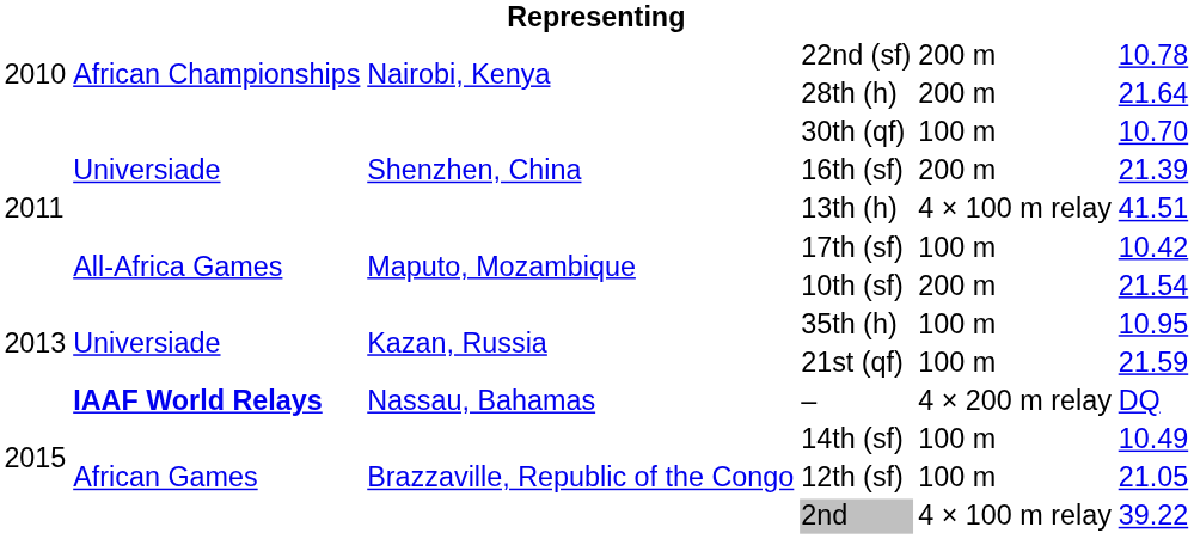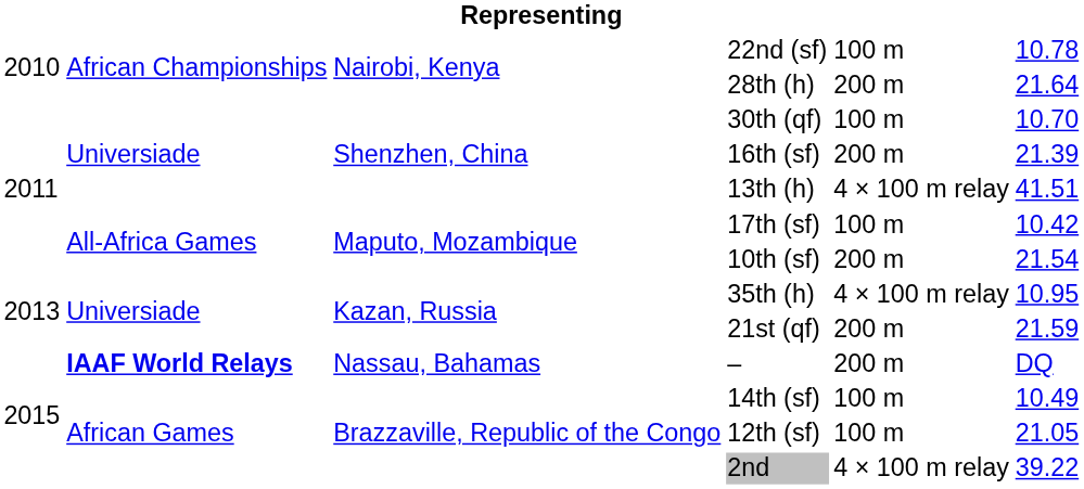 <table>
 <tr>
 <th colspan="6">Representing </th>
 </tr>
 <tr>
 <td rowspan=2>2010</td>
 <td rowspan=2><a href='#'>African Championships</a></td>
 <td rowspan=2><a href='#'>Nairobi, Kenya</a></td>
 <td>22nd (sf)</td>
-<td>200 m</td>
+<td>100 m</td>
 <td><a href='#'>10.78</a></td>
 </tr>
 <tr>
 <td>28th (h)</td>
 <td>200 m</td>
 <td><a href='#'>21.64</a></td>
 </tr>
 <tr>
 <td rowspan=5>2011</td>
 <td rowspan=3><a href='#'>Universiade</a></td>
 <td rowspan=3><a href='#'>Shenzhen, China</a></td>
 <td>30th (qf)</td>
 <td>100 m</td>
 <td><a href='#'>10.70</a></td>
 </tr>
 <tr>
 <td>16th (sf)</td>
 <td>200 m</td>
 <td><a href='#'>21.39</a></td>
 </tr>
 <tr>
 <td>13th (h)</td>
 <td>4 × 100 m relay</td>
 <td><a href='#'>41.51</a></td>
 </tr>
 <tr>
 <td rowspan=2><a href='#'>All-Africa Games</a></td>
 <td rowspan=2><a href='#'>Maputo, Mozambique</a></td>
 <td>17th (sf)</td>
 <td>100 m</td>
 <td><a href='#'>10.42</a></td>
 </tr>
 <tr>
 <td>10th (sf)</td>
 <td>200 m</td>
 <td><a href='#'>21.54</a></td>
 </tr>
 <tr>
 <td rowspan=2>2013</td>
 <td rowspan=2><a href='#'>Universiade</a></td>
 <td rowspan=2><a href='#'>Kazan, Russia</a></td>
 <td>35th (h)</td>
-<td>100 m</td>
+<td>4 × 100 m relay</td>
 <td><a href='#'>10.95</a></td>
 </tr>
 <tr>
 <td>21st (qf)</td>
-<td>100 m</td>
+<td>200 m</td>
 <td><a href='#'>21.59</a></td>
 </tr>
 <tr>
 <td rowspan=4>2015</td>
 <td><strong><a href='#'>IAAF World Relays</a></strong></td>
 <td><a href='#'>Nassau, Bahamas</a></td>
 <td>–</td>
-<td>4 × 200 m relay</td>
+<td>200 m</td>
 <td><a href='#'>DQ</a></td>
 </tr>
 <tr>
 <td rowspan=3><a href='#'>African Games</a></td>
 <td rowspan=3><a href='#'>Brazzaville, Republic of the Congo</a></td>
 <td>14th (sf)</td>
 <td>100 m</td>
 <td><a href='#'>10.49</a></td>
 </tr>
 <tr>
 <td>12th (sf)</td>
 <td>100 m</td>
 <td><a href='#'>21.05</a></td>
 </tr>
 <tr>
 <td bgcolor=silver>2nd</td>
 <td>4 × 100 m relay</td>
 <td><a href='#'>39.22</a></td>
 </tr>
 </table>
